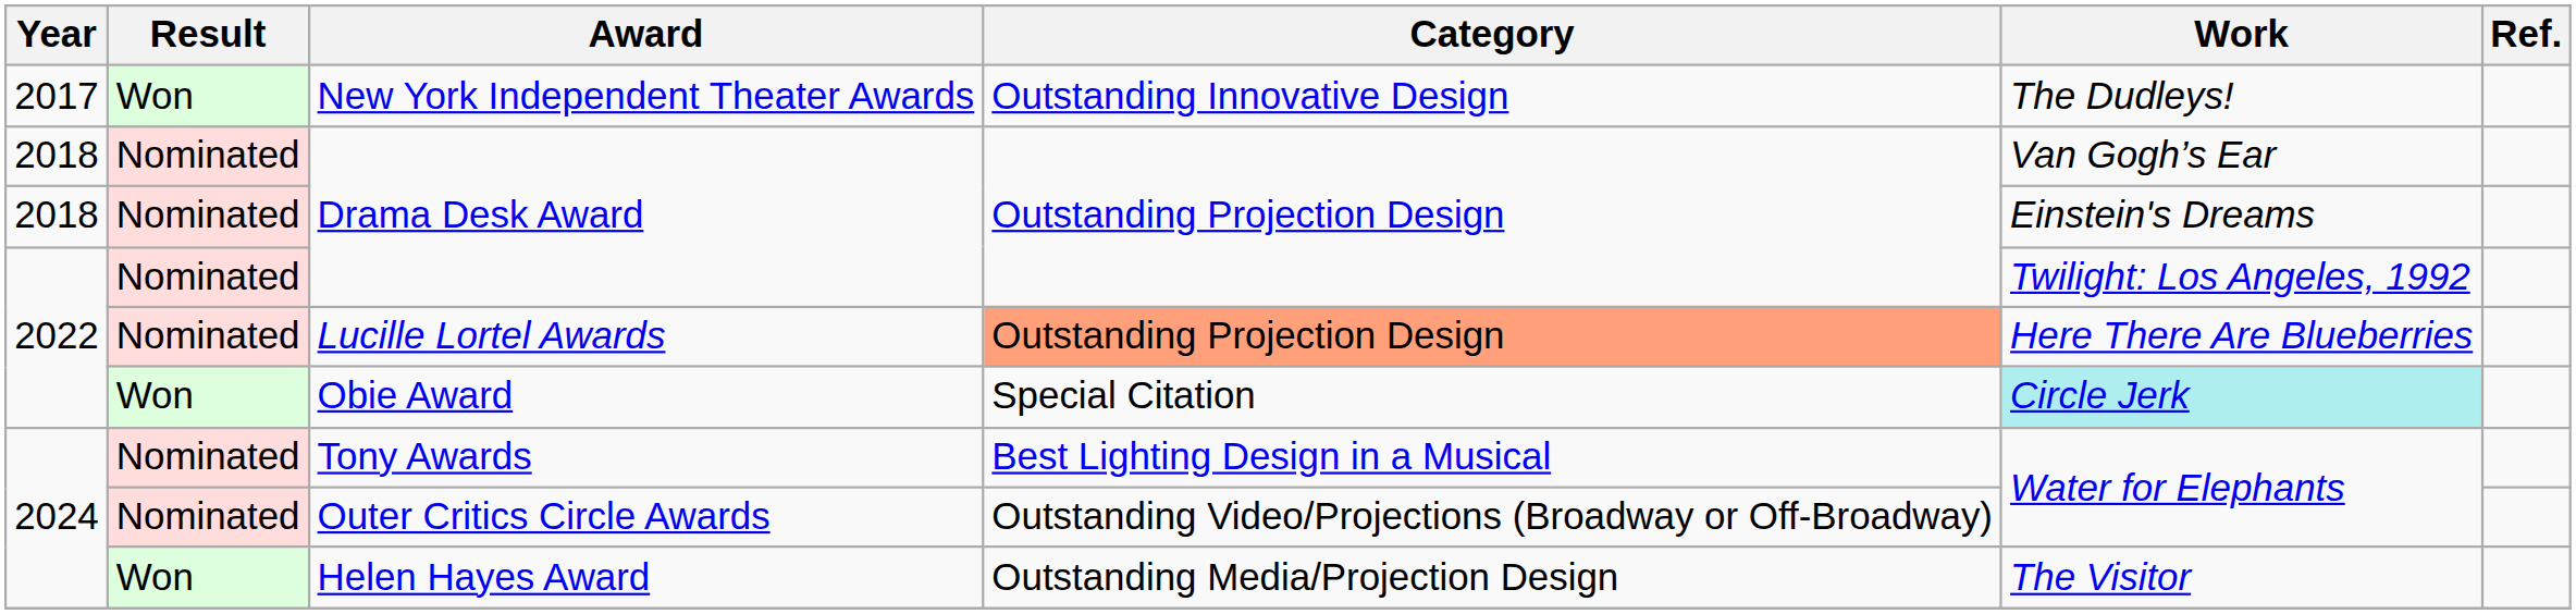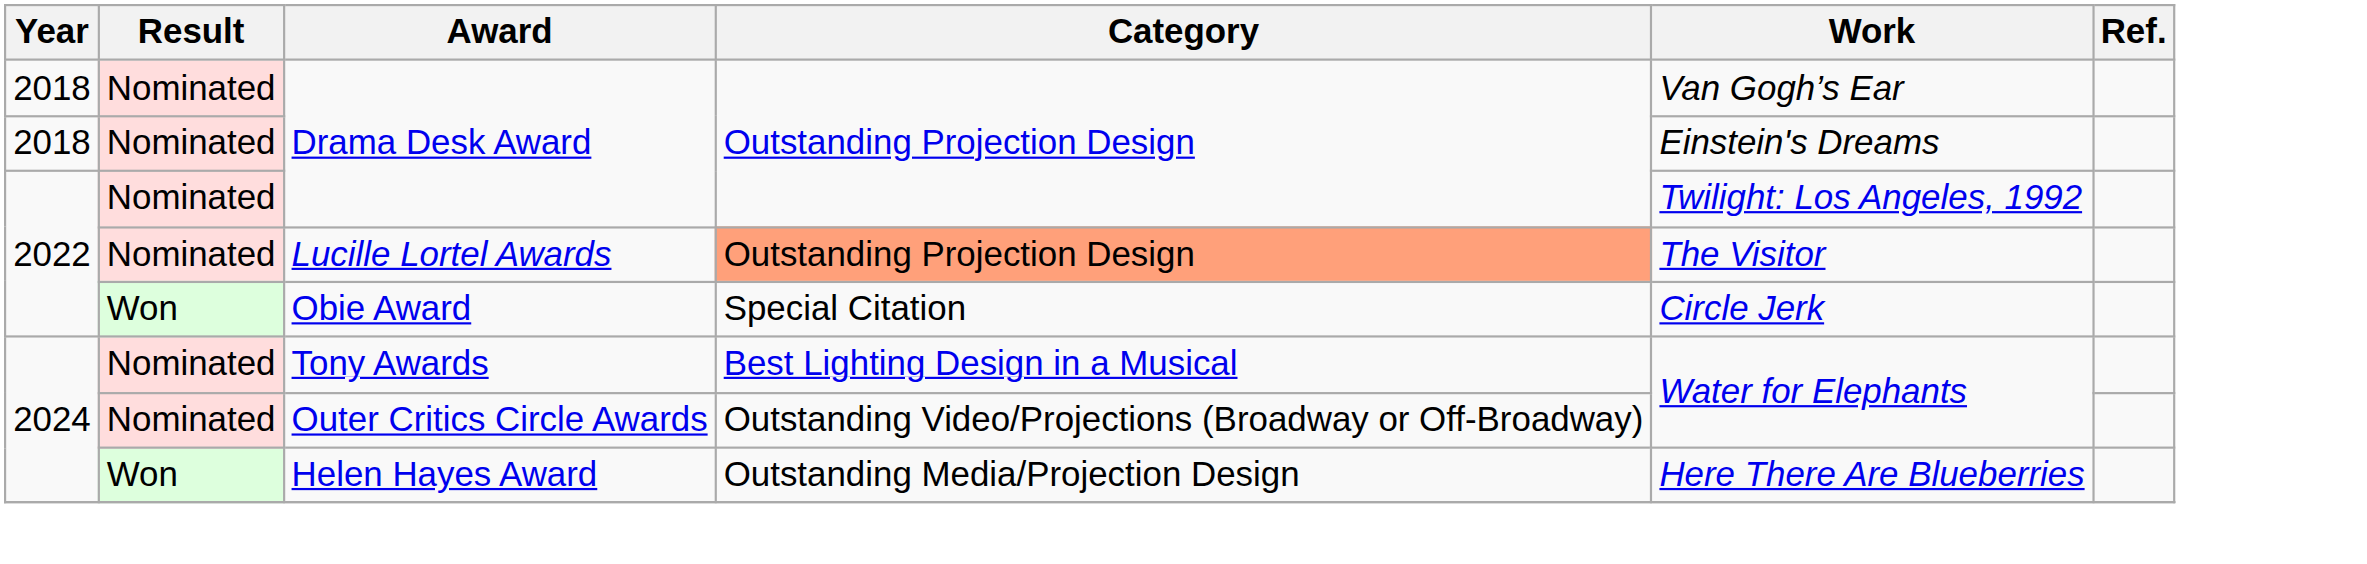 <table class="wikitable">
 <tr>
 <th>Year</th>
 <th>Result</th>
 <th>Award</th>
 <th>Category</th>
 <th>Work</th>
 <th>Ref.</th>
-</tr>
-<tr>
-<td>2017</td>
-<td style="background: #ddffdd">Won</td>
-<td><a href='#'>New York Independent Theater Awards</a></td>
-<td><a href='#'>Outstanding Innovative Design</a></td>
-<td><em>The Dudleys!</em></td>
-<td></td>
 </tr>
 <tr>
 <td>2018</td>
 <td style="background: #ffdddd">Nominated</td>
 <td rowspan="3"><a href='#'>Drama Desk Award</a></td>
 <td rowspan="3"><a href='#'>Outstanding Projection Design</a></td>
 <td><em>Van Gogh’s Ear</em></td>
 <td></td>
 </tr>
 <tr>
 <td>2018</td>
 <td style="background: #ffdddd">Nominated</td>
 <td><em>Einstein's Dreams</em></td>
 <td></td>
 </tr>
 <tr>
 <td rowspan="3">2022</td>
 <td style="background: #ffdddd">Nominated</td>
 <td><em><a href='#'>Twilight: Los Angeles, 1992</a></em></td>
 <td></td>
 </tr>
 <tr>
 <td style="background: #ffdddd">Nominated</td>
 <td><em><a href='#'>Lucille Lortel Awards</a></em></td>
 <td style="background: lightsalmon;">Outstanding Projection Design</td>
-<td><em><a href='#'>Here There Are Blueberries</a></em></td>
+<td><em><a href='#'>The Visitor</a></em></td>
 <td></td>
 </tr>
 <tr>
 <td style="background: #ddffdd">Won</td>
 <td><a href='#'>Obie Award</a></td>
 <td>Special Citation</td>
-<td style="background: paleturquoise;"><em><a href='#'>Circle Jerk</a></em></td>
+<td><em><a href='#'>Circle Jerk</a></em></td>
 <td></td>
 </tr>
 <tr>
 <td rowspan="3">2024</td>
 <td style="background: #ffdddd">Nominated</td>
 <td><a href='#'>Tony Awards</a></td>
 <td><a href='#'>Best Lighting Design in a Musical</a></td>
 <td rowspan="2"><em><a href='#'>Water for Elephants</a></em></td>
 <td></td>
 </tr>
 <tr>
 <td style="background: #ffdddd">Nominated</td>
 <td><a href='#'>Outer Critics Circle Awards</a></td>
 <td>Outstanding Video/Projections (Broadway or Off-Broadway)</td>
 <td></td>
 </tr>
 <tr>
 <td style="background: #ddffdd">Won</td>
 <td><a href='#'>Helen Hayes Award</a></td>
 <td>Outstanding Media/Projection Design</td>
-<td><em><a href='#'>The Visitor</a></em></td>
+<td><em><a href='#'>Here There Are Blueberries</a></em></td>
 <td></td>
 </tr>
 <tr>
 </tr>
 </table>
